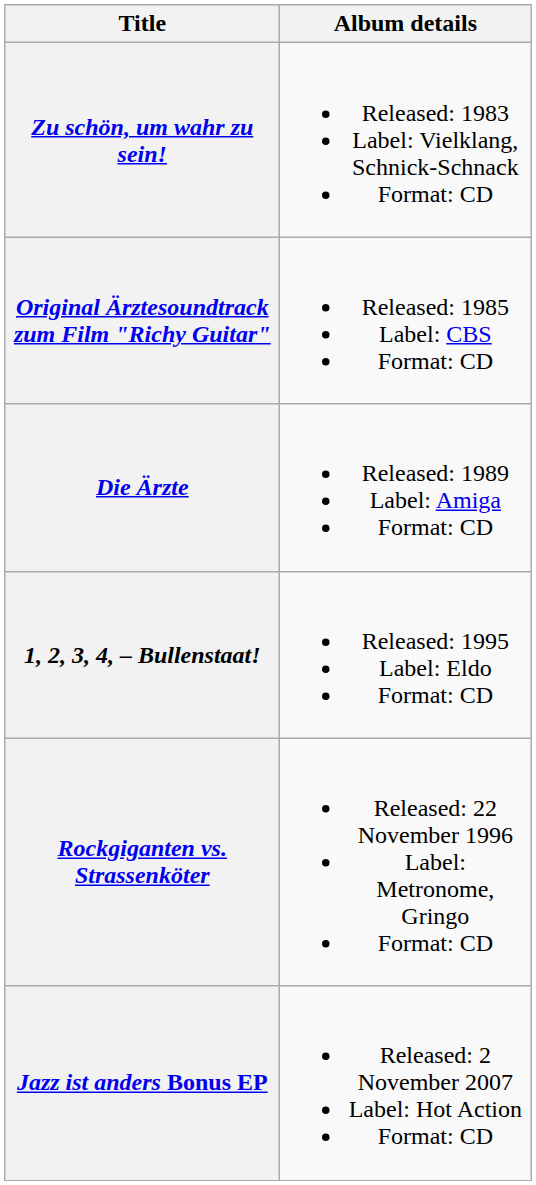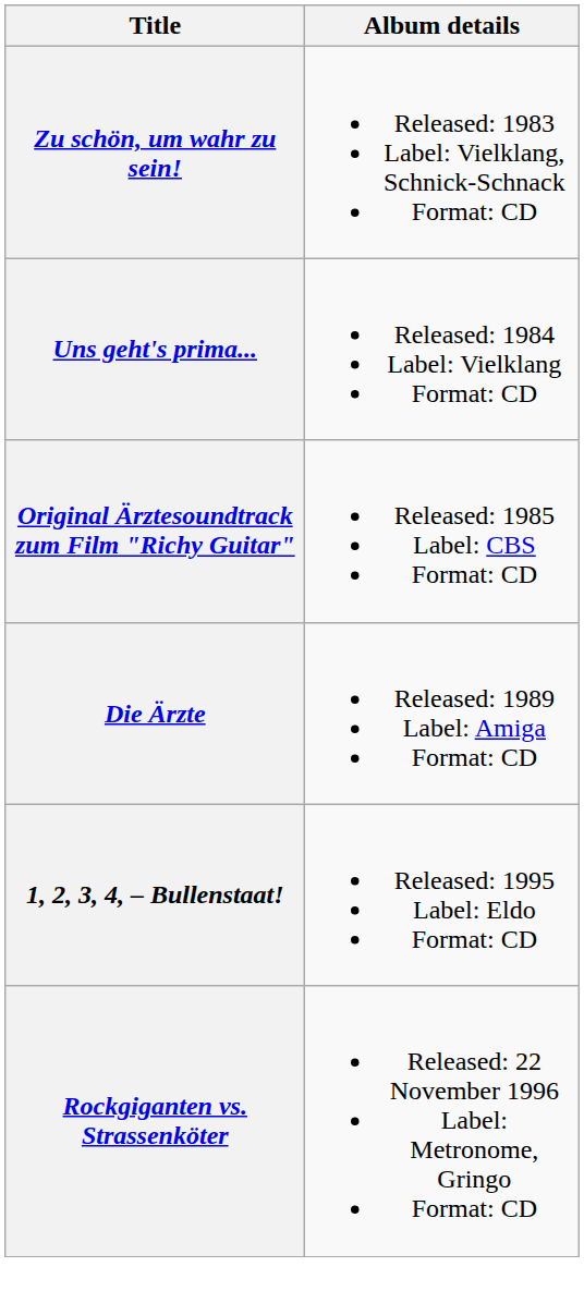 <table class="wikitable plainrowheaders" style="text-align:center;">
 <tr>
 <th scope="col" style="width:11em;">Title</th>
 <th scope="col" style="width:10em;">Album details</th>
 </tr>
 <tr>
 <th scope="row"><em><a href='#'>Zu schön, um wahr zu sein!</a></em></th>
 <td><br><ul><li>Released: 1983</li><li>Label: Vielklang, Schnick-Schnack</li><li>Format: CD</li></ul></td>
+</tr>
+<tr>
+<th scope="row"><em><a href='#'>Uns geht's prima...</a></em></th>
+<td><br><ul><li>Released: 1984</li><li>Label: Vielklang</li><li>Format: CD</li></ul></td>
 </tr>
 <tr>
 <th scope="row"><em><a href='#'>Original Ärztesoundtrack zum Film "Richy Guitar"</a></em></th>
 <td><br><ul><li>Released: 1985</li><li>Label: <a href='#'>CBS</a></li><li>Format: CD</li></ul></td>
 </tr>
 <tr>
 <th scope="row"><em><a href='#'>Die Ärzte</a></em></th>
 <td><br><ul><li>Released: 1989</li><li>Label: <a href='#'>Amiga</a></li><li>Format: CD</li></ul></td>
 </tr>
 <tr>
 <th scope="row"><em>1, 2, 3, 4, – Bullenstaat!</em></th>
 <td><br><ul><li>Released: 1995</li><li>Label: Eldo</li><li>Format: CD</li></ul></td>
 </tr>
 <tr>
 <th scope="row"><em><a href='#'>Rockgiganten vs. Strassenköter</a></em></th>
 <td><br><ul><li>Released: 22 November 1996</li><li>Label: Metronome, Gringo</li><li>Format: CD</li></ul></td>
 </tr>
-<tr>
-<th scope="row"><a href='#'><em>Jazz ist anders</em> Bonus EP</a></th>
-<td><br><ul><li>Released: 2 November 2007</li><li>Label: Hot Action</li><li>Format: CD</li></ul></td>
-</tr>
 </table>
